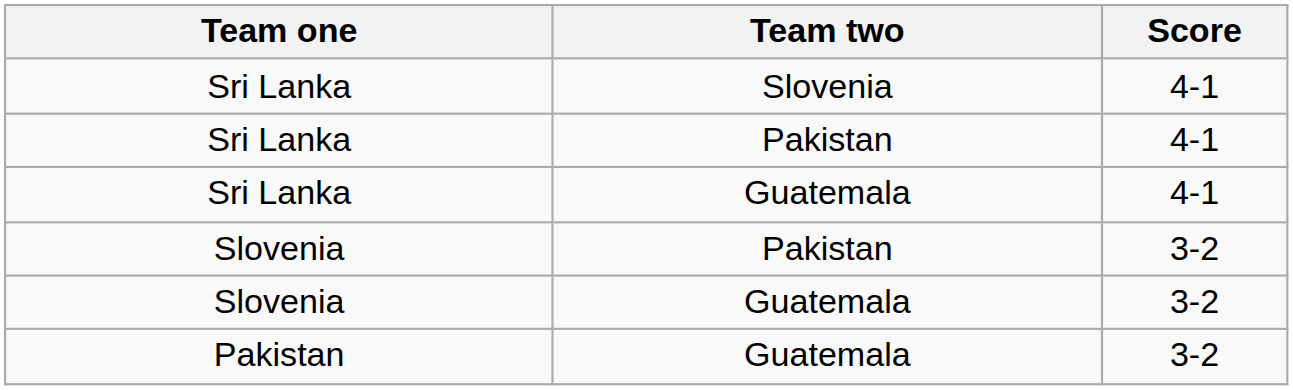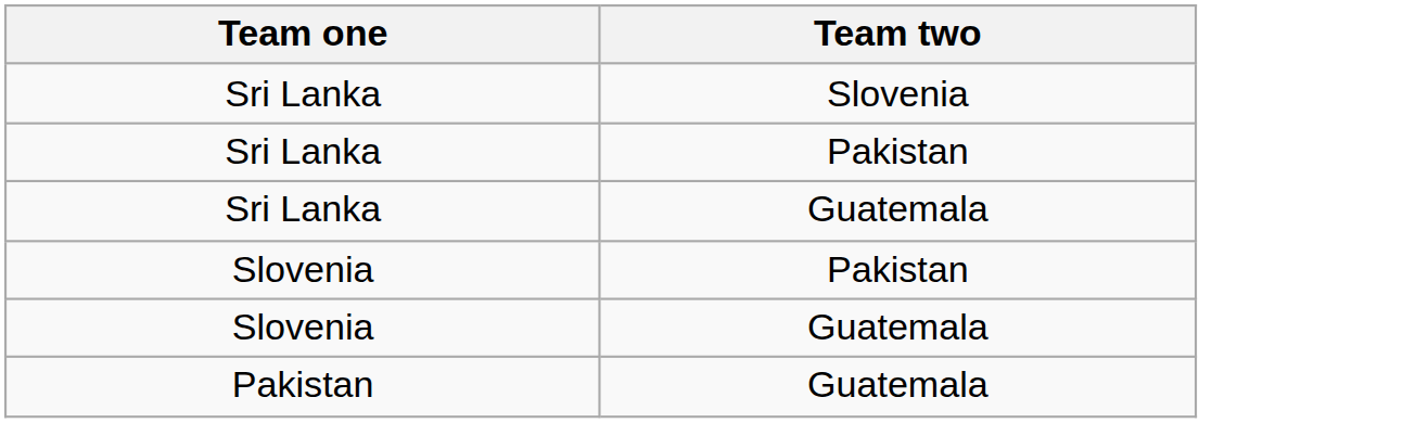 <table class="wikitable" style="text-align: center">
 <tr>
 <th width=250>Team one</th>
 <th width=250>Team two</th>
-<th width=80>Score</th>
 </tr>
 <tr>
 <td> Sri Lanka</td>
 <td> Slovenia</td>
-<td>4-1</td>
 </tr>
 <tr>
 <td> Sri Lanka</td>
 <td> Pakistan</td>
-<td>4-1</td>
 </tr>
 <tr>
 <td> Sri Lanka</td>
 <td> Guatemala</td>
-<td>4-1</td>
 </tr>
 <tr>
 <td> Slovenia</td>
 <td> Pakistan</td>
-<td>3-2</td>
 </tr>
 <tr>
 <td> Slovenia</td>
 <td> Guatemala</td>
-<td>3-2</td>
 </tr>
 <tr>
 <td> Pakistan</td>
 <td> Guatemala</td>
-<td>3-2</td>
 </tr>
 </table>
